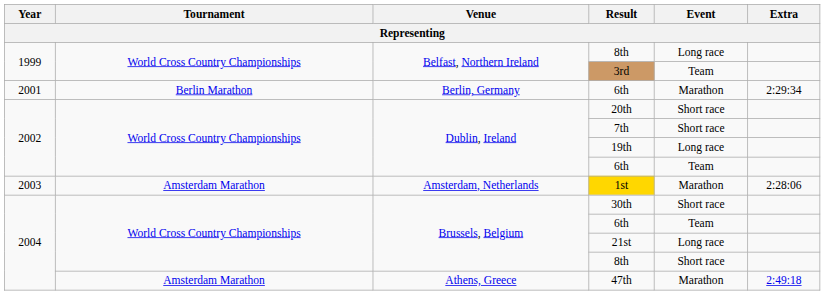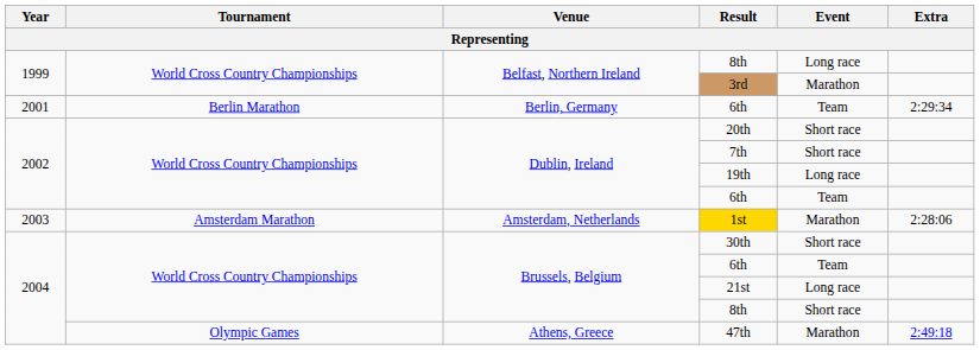 <table class="wikitable" style=" text-align:center; font-size:95%;" width="85%">
 <tr>
 <th>Year</th>
 <th>Tournament</th>
 <th>Venue</th>
 <th>Result</th>
 <th>Event</th>
 <th>Extra</th>
 </tr>
 <tr>
 <th colspan="6">Representing </th>
 </tr>
 <tr>
 <td rowspan=2>1999</td>
 <td rowspan=2><a href='#'>World Cross Country Championships</a></td>
 <td rowspan=2><a href='#'>Belfast</a>, <a href='#'>Northern Ireland</a></td>
 <td align="center">8th</td>
 <td>Long race</td>
 <td></td>
 </tr>
 <tr>
 <td bgcolor="cc9966" align="center">3rd</td>
-<td>Team</td>
+<td>Marathon</td>
 <td></td>
 </tr>
 <tr>
 <td>2001</td>
 <td><a href='#'>Berlin Marathon</a></td>
 <td><a href='#'>Berlin, Germany</a></td>
 <td>6th</td>
-<td>Marathon</td>
+<td>Team</td>
 <td>2:29:34</td>
 </tr>
 <tr>
 <td rowspan=4>2002</td>
 <td rowspan=4><a href='#'>World Cross Country Championships</a></td>
 <td rowspan=4><a href='#'>Dublin</a>, <a href='#'>Ireland</a></td>
 <td align="center">20th</td>
 <td>Short race</td>
 <td></td>
 </tr>
 <tr>
 <td align="center">7th</td>
 <td>Short race</td>
 <td></td>
 </tr>
 <tr>
 <td align="center">19th</td>
 <td>Long race</td>
 <td></td>
 </tr>
 <tr>
 <td align="center">6th</td>
 <td>Team</td>
 <td></td>
 </tr>
 <tr>
 <td>2003</td>
 <td><a href='#'>Amsterdam Marathon</a></td>
 <td><a href='#'>Amsterdam, Netherlands</a></td>
 <td bgcolor="gold">1st</td>
 <td>Marathon</td>
 <td>2:28:06</td>
 </tr>
 <tr>
 <td rowspan=5>2004</td>
 <td rowspan=4><a href='#'>World Cross Country Championships</a></td>
 <td rowspan=4><a href='#'>Brussels</a>, <a href='#'>Belgium</a></td>
 <td align="center">30th</td>
 <td>Short race</td>
 <td></td>
 </tr>
 <tr>
 <td>6th</td>
 <td>Team</td>
 <td></td>
 </tr>
 <tr>
 <td>21st</td>
 <td>Long race</td>
 <td></td>
 </tr>
 <tr>
 <td>8th</td>
 <td>Short race</td>
 <td></td>
 </tr>
 <tr>
-<td><a href='#'>Amsterdam Marathon</a></td>
+<td><a href='#'>Olympic Games</a></td>
 <td><a href='#'>Athens, Greece</a></td>
 <td>47th</td>
 <td>Marathon</td>
 <td><a href='#'>2:49:18</a></td>
 </tr>
 </table>
